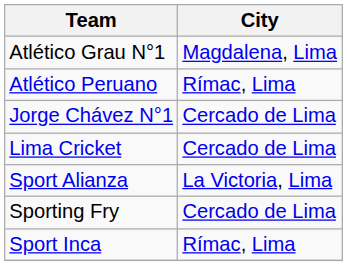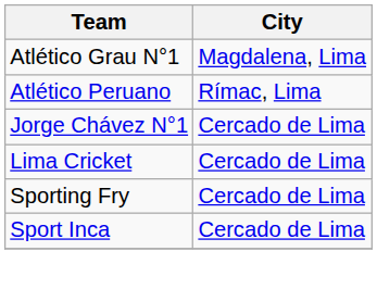 <table class="wikitable sortable">
 <tr>
 <th>Team</th>
 <th>City</th>
 </tr>
 <tr>
 <td>Atlético Grau N°1</td>
 <td><a href='#'>Magdalena</a>, <a href='#'>Lima</a></td>
 </tr>
 <tr>
 <td><a href='#'>Atlético Peruano</a></td>
 <td><a href='#'>Rímac</a>, <a href='#'>Lima</a></td>
 </tr>
 <tr>
 <td><a href='#'>Jorge Chávez N°1</a></td>
 <td><a href='#'>Cercado de Lima</a></td>
 </tr>
 <tr>
 <td><a href='#'>Lima Cricket</a></td>
 <td><a href='#'>Cercado de Lima</a></td>
 </tr>
 <tr>
-<td><a href='#'>Sport Alianza</a></td>
-<td><a href='#'>La Victoria</a>, <a href='#'>Lima</a></td>
-</tr>
-<tr>
 <td>Sporting Fry</td>
 <td><a href='#'>Cercado de Lima</a></td>
 </tr>
 <tr>
 <td><a href='#'>Sport Inca</a></td>
-<td><a href='#'>Rímac</a>, <a href='#'>Lima</a></td>
+<td><a href='#'>Cercado de Lima</a></td>
 </tr>
 <tr>
 </tr>
 </table>
